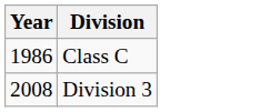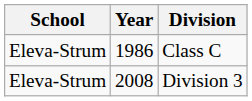 <table class="wikitable">
 <tr>
+<th>School</th>
 <th>Year</th>
 <th>Division</th>
 </tr>
 <tr>
+<td>Eleva-Strum</td>
 <td>1986</td>
 <td>Class C</td>
 </tr>
 <tr>
+<td>Eleva-Strum</td>
 <td>2008</td>
 <td>Division 3</td>
 </tr>
 </table>
